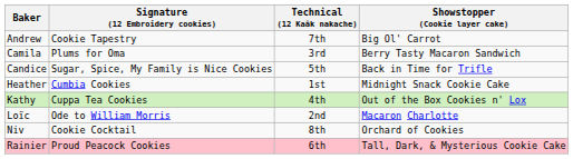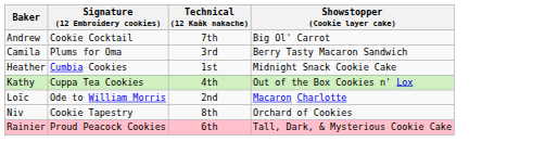 <table class="wikitable" style="text-align:center;">
 <tr>
 <th>Baker</th>
 <th>Signature<br><small>(12 Embroidery cookies)</small></th>
 <th>Technical<br><small>(12 Kaâk nakache)</small></th>
 <th>Showstopper<br><small>(Cookie layer cake)</small></th>
 </tr>
 <tr>
 <td align="left">Andrew</td>
-<td align="left">Cookie Tapestry</td>
+<td align="left">Cookie Cocktail</td>
 <td>7th</td>
 <td align="left">Big Ol' Carrot</td>
 </tr>
 <tr>
 <td align="left">Camila</td>
 <td align="left">Plums for Oma</td>
 <td>3rd</td>
 <td align="left">Berry Tasty Macaron Sandwich</td>
-</tr>
-<tr>
-<td align="left">Candice</td>
-<td align="left">Sugar, Spice, My Family is Nice Cookies</td>
-<td>5th</td>
-<td align="left">Back in Time for <a href='#'>Trifle</a></td>
 </tr>
 <tr>
 <td align="left">Heather</td>
 <td align="left"><a href='#'>Cumbia</a> Cookies</td>
 <td>1st</td>
 <td align="left">Midnight Snack Cookie Cake</td>
 </tr>
 <tr style="background:#d0f0c0;">
 <td align="left">Kathy</td>
 <td align="left">Cuppa Tea Cookies</td>
 <td>4th</td>
 <td align="left">Out of the Box Cookies n' <a href='#'>Lox</a></td>
 </tr>
 <tr>
 <td align="left">Loïc</td>
 <td align="left">Ode to <a href='#'>William Morris</a></td>
 <td>2nd</td>
 <td align="left"><a href='#'>Macaron</a> <a href='#'>Charlotte</a></td>
 </tr>
 <tr>
 <td align="left">Niv</td>
-<td align="left">Cookie Cocktail</td>
+<td align="left">Cookie Tapestry</td>
 <td>8th</td>
 <td align="left">Orchard of Cookies</td>
 </tr>
 <tr bgcolor=pink>
 <td align="left">Rainier</td>
 <td align="left">Proud Peacock Cookies</td>
 <td>6th</td>
 <td align="left">Tall, Dark, & Mysterious Cookie Cake</td>
 </tr>
 </table>
